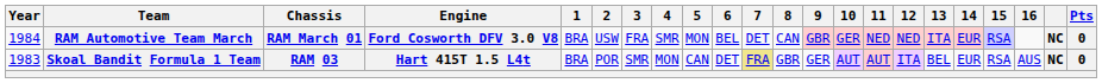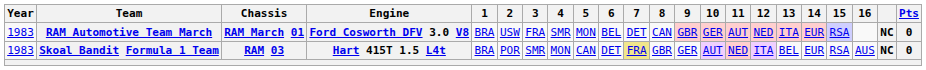 <table class="wikitable" style="text-align:center; font-size:85%">
 <tr>
 <th>Year</th>
 <th>Team</th>
 <th>Chassis</th>
 <th>Engine</th>
 <th>1</th>
 <th>2</th>
 <th>3</th>
 <th>4</th>
 <th>5</th>
 <th>6</th>
 <th>7</th>
 <th>8</th>
 <th>9</th>
 <th>10</th>
 <th>11</th>
 <th>12</th>
 <th>13</th>
 <th>14</th>
 <th>15</th>
 <th>16</th>
 <th></th>
 <th><a href='#'>Pts</a></th>
 </tr>
 <tr>
-<td><a href='#'>1984</a></td>
+<td><a href='#'>1983</a></td>
 <th nowrap><a href='#'>RAM Automotive Team March</a></th>
 <th nowrap><a href='#'>RAM March</a> <a href='#'>01</a></th>
 <th nowrap><a href='#'>Ford Cosworth DFV</a> 3.0 <a href='#'>V8</a></th>
 <td><a href='#'>BRA</a></td>
 <td><a href='#'>USW</a></td>
 <td><a href='#'>FRA</a></td>
 <td><a href='#'>SMR</a></td>
 <td><a href='#'>MON</a></td>
 <td><a href='#'>BEL</a></td>
 <td><a href='#'>DET</a></td>
 <td><a href='#'>CAN</a></td>
 <td style="background:#FFCFCF;"><a href='#'>GBR</a><br></td>
 <td style="background:#FFCFCF;"><a href='#'>GER</a><br></td>
-<td style="background:#FFCFCF;"><a href='#'>NED</a><br></td>
+<td style="background:#FFCFCF;"><a href='#'>AUT</a><br></td>
 <td style="background:#FFCFCF;"><a href='#'>NED</a><br></td>
 <td style="background:#FFCFCF;"><a href='#'>ITA</a><br></td>
 <td style="background:#FFCFCF;"><a href='#'>EUR</a><br></td>
 <td style="background:#CFCFFF;"><a href='#'>RSA</a><br></td>
 <td></td>
 <th>NC</th>
 <th>0</th>
 </tr>
 <tr>
 <td><a href='#'>1983</a></td>
 <th nowrap><a href='#'>Skoal Bandit</a> <a href='#'>Formula 1 Team</a></th>
 <th nowrap><a href='#'>RAM</a> <a href='#'>03</a></th>
 <th nowrap><a href='#'>Hart</a> 415T 1.5 <a href='#'>L4</a><a href='#'>t</a></th>
 <td><a href='#'>BRA</a></td>
 <td><a href='#'>POR</a></td>
 <td><a href='#'>SMR</a></td>
 <td><a href='#'>MON</a></td>
 <td><a href='#'>CAN</a></td>
 <td><a href='#'>DET</a></td>
 <td style="background: khaki;"><a href='#'>FRA</a></td>
 <td><a href='#'>GBR</a></td>
 <td><a href='#'>GER</a></td>
 <td style="background:#EFCFFF;"><a href='#'>AUT</a><br></td>
-<td style="background:#FFCFCF;"><a href='#'>AUT</a><br></td>
+<td style="background:#FFCFCF;"><a href='#'>NED</a><br></td>
 <td style="background:#EFCFFF;"><a href='#'>ITA</a><br></td>
 <td><a href='#'>BEL</a></td>
 <td><a href='#'>EUR</a></td>
 <td><a href='#'>RSA</a></td>
 <td><a href='#'>AUS</a></td>
 <th>NC</th>
 <th>0</th>
 </tr>
 <tr>
 <th colspan="22"></th>
 </tr>
 </table>
